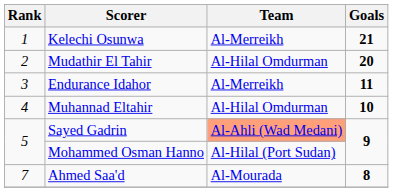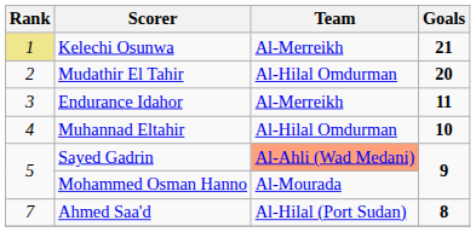 <table class="wikitable">
 <tr>
 <th>Rank</th>
 <th>Scorer</th>
 <th>Team</th>
 <th>Goals</th>
 </tr>
 <tr>
-<td rowspan=1 align=center><em>1</em></td>
+<td rowspan=1 align=center style="background: khaki;"><em>1</em></td>
 <td> <a href='#'>Kelechi Osunwa</a></td>
 <td><a href='#'>Al-Merreikh</a></td>
 <td rowspan=1 align=center><strong>21</strong></td>
 </tr>
 <tr>
 <td rowspan=1 align=center><em>2</em></td>
 <td> <a href='#'>Mudathir El Tahir</a></td>
 <td><a href='#'>Al-Hilal Omdurman</a></td>
 <td rowspan=1 align=center><strong>20</strong></td>
 </tr>
 <tr>
 <td rowspan=1 align=center><em>3</em></td>
 <td> <a href='#'>Endurance Idahor</a></td>
 <td><a href='#'>Al-Merreikh</a></td>
 <td rowspan=1 align=center><strong>11</strong></td>
 </tr>
 <tr>
 <td rowspan=1 align=center><em>4</em></td>
 <td> <a href='#'>Muhannad Eltahir</a></td>
 <td><a href='#'>Al-Hilal Omdurman</a></td>
 <td rowspan=1 align=center><strong>10</strong></td>
 </tr>
 <tr>
 <td rowspan=2 align=center><em>5</em></td>
 <td> <a href='#'>Sayed Gadrin</a></td>
 <td style="background: lightsalmon;"><a href='#'>Al-Ahli (Wad Medani)</a></td>
 <td rowspan=2 align=center><strong>9</strong></td>
 </tr>
 <tr>
 <td> <a href='#'>Mohammed Osman Hanno</a></td>
-<td><a href='#'>Al-Hilal (Port Sudan)</a></td>
+<td><a href='#'>Al-Mourada</a></td>
 </tr>
 <tr>
 <td rowspan=1 align=center><em>7</em></td>
 <td> <a href='#'>Ahmed Saa'd</a></td>
-<td><a href='#'>Al-Mourada</a></td>
+<td><a href='#'>Al-Hilal (Port Sudan)</a></td>
 <td rowspan=1 align=center><strong>8</strong></td>
 </tr>
 <tr>
 </tr>
 </table>
